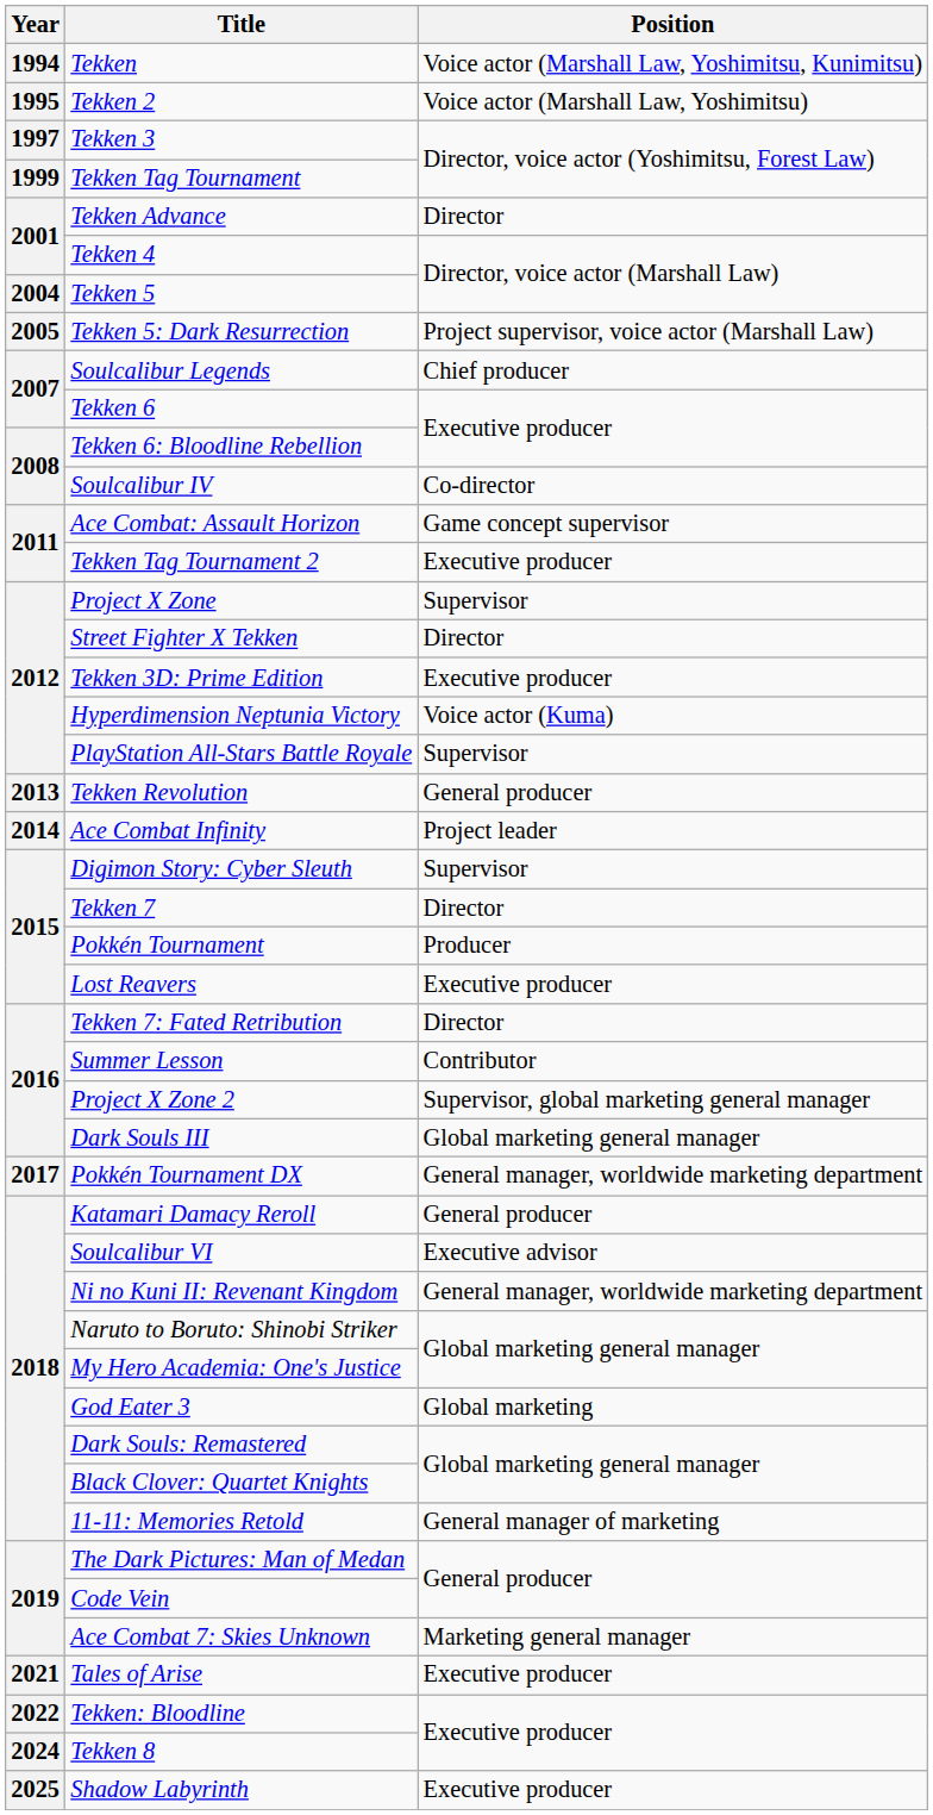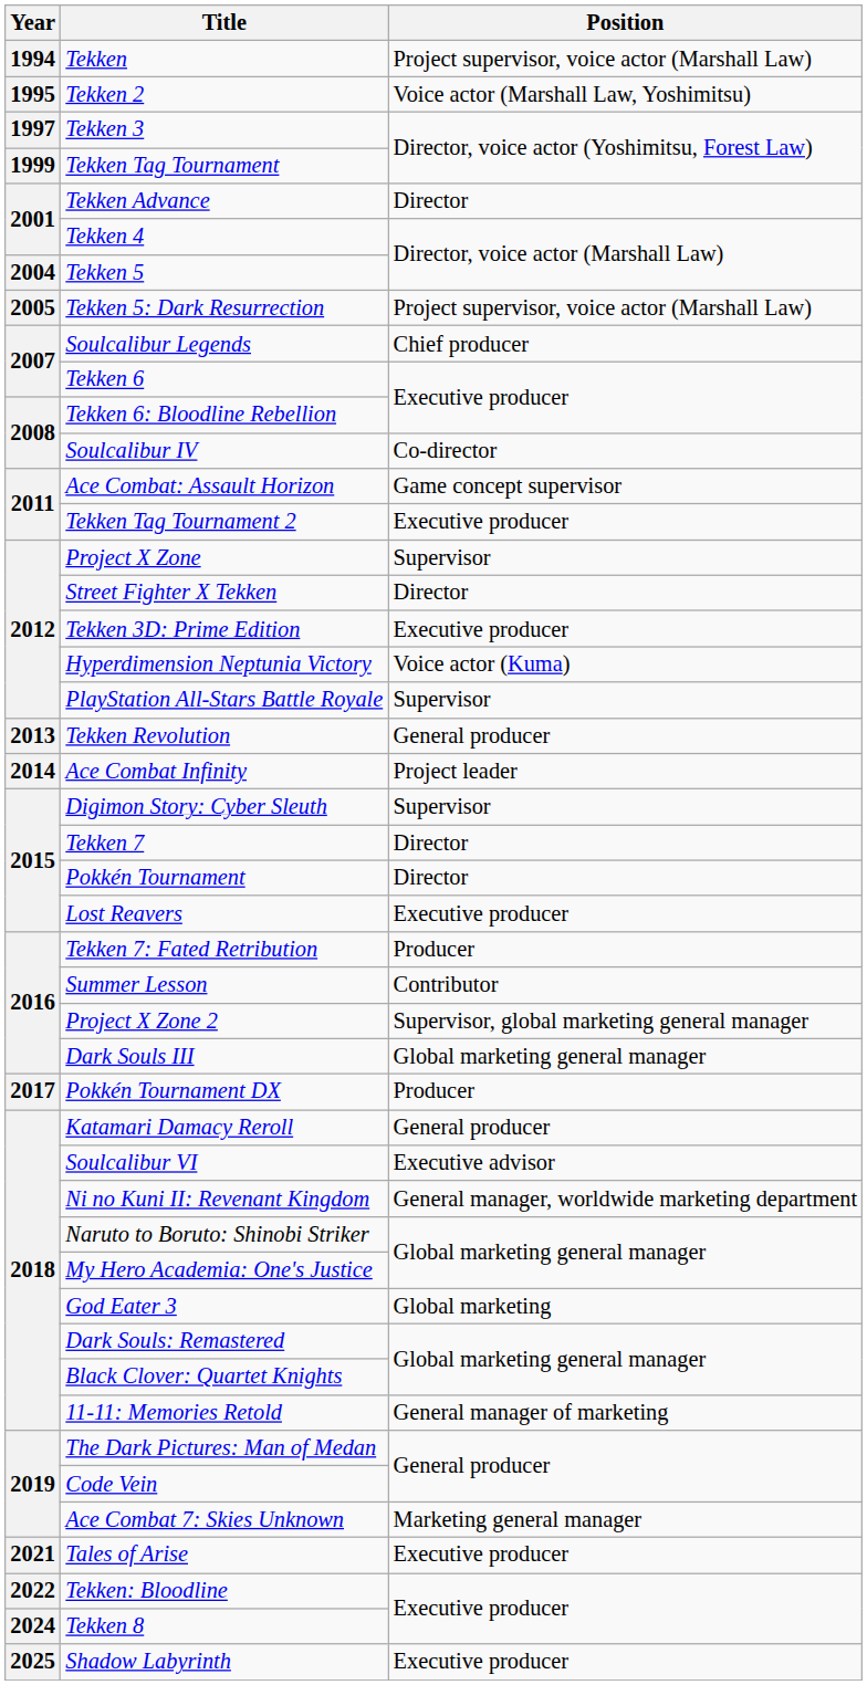 <table class="wikitable sortable">
 <tr>
 <th>Year</th>
 <th>Title</th>
 <th>Position</th>
 </tr>
 <tr>
 <th>1994</th>
 <td><em><a href='#'>Tekken</a></em></td>
-<td>Voice actor (<a href='#'>Marshall Law</a>, <a href='#'>Yoshimitsu</a>, <a href='#'>Kunimitsu</a>)</td>
+<td>Project supervisor, voice actor (Marshall Law)</td>
 </tr>
 <tr>
 <th>1995</th>
 <td><em><a href='#'>Tekken 2</a></em></td>
 <td>Voice actor (Marshall Law, Yoshimitsu)</td>
 </tr>
 <tr>
 <th>1997</th>
 <td><em><a href='#'>Tekken 3</a></em></td>
 <td rowspan="2">Director, voice actor (Yoshimitsu, <a href='#'>Forest Law</a>)</td>
 </tr>
 <tr>
 <th>1999</th>
 <td><em><a href='#'>Tekken Tag Tournament</a></em></td>
 </tr>
 <tr>
 <th rowspan="2">2001</th>
 <td><em><a href='#'>Tekken Advance</a></em></td>
 <td>Director</td>
 </tr>
 <tr>
 <td><em><a href='#'>Tekken 4</a></em></td>
 <td rowspan="2">Director, voice actor (Marshall Law)</td>
 </tr>
 <tr>
 <th>2004</th>
 <td><em><a href='#'>Tekken 5</a></em></td>
 </tr>
 <tr>
 <th>2005</th>
 <td><em><a href='#'>Tekken 5: Dark Resurrection</a></em></td>
 <td>Project supervisor, voice actor (Marshall Law)</td>
 </tr>
 <tr>
 <th rowspan="2">2007</th>
 <td><em><a href='#'>Soulcalibur Legends</a></em></td>
 <td>Chief producer</td>
 </tr>
 <tr>
 <td><em><a href='#'>Tekken 6</a></em></td>
 <td rowspan="2">Executive producer</td>
 </tr>
 <tr>
 <th rowspan="2">2008</th>
 <td><em><a href='#'>Tekken 6: Bloodline Rebellion</a></em></td>
 </tr>
 <tr>
 <td><em><a href='#'>Soulcalibur IV</a></em></td>
 <td>Co-director</td>
 </tr>
 <tr>
 <th rowspan="2">2011</th>
 <td><em><a href='#'>Ace Combat: Assault Horizon</a></em></td>
 <td>Game concept supervisor</td>
 </tr>
 <tr>
 <td><em><a href='#'>Tekken Tag Tournament 2</a></em></td>
 <td>Executive producer</td>
 </tr>
 <tr>
 <th rowspan="5">2012</th>
 <td><em><a href='#'>Project X Zone</a></em></td>
 <td>Supervisor</td>
 </tr>
 <tr>
 <td><em><a href='#'>Street Fighter X Tekken</a></em></td>
 <td>Director</td>
 </tr>
 <tr>
 <td><em><a href='#'>Tekken 3D: Prime Edition</a></em></td>
 <td>Executive producer</td>
 </tr>
 <tr>
 <td><em><a href='#'>Hyperdimension Neptunia Victory</a></em></td>
 <td>Voice actor (<a href='#'>Kuma</a>)</td>
 </tr>
 <tr>
 <td><em><a href='#'>PlayStation All-Stars Battle Royale</a></em></td>
 <td>Supervisor</td>
 </tr>
 <tr>
 <th>2013</th>
 <td><em><a href='#'>Tekken Revolution</a></em></td>
 <td>General producer</td>
 </tr>
 <tr>
 <th>2014</th>
 <td><em><a href='#'>Ace Combat Infinity</a></em></td>
 <td>Project leader</td>
 </tr>
 <tr>
 <th rowspan="4">2015</th>
 <td><em><a href='#'>Digimon Story: Cyber Sleuth</a></em></td>
 <td>Supervisor</td>
 </tr>
 <tr>
 <td><em><a href='#'>Tekken 7</a></em></td>
 <td>Director</td>
 </tr>
 <tr>
 <td><em><a href='#'>Pokkén Tournament</a></em></td>
-<td>Producer</td>
+<td>Director</td>
 </tr>
 <tr>
 <td><em><a href='#'>Lost Reavers</a></em></td>
 <td>Executive producer</td>
 </tr>
 <tr>
 <th rowspan="4">2016</th>
 <td><em><a href='#'>Tekken 7: Fated Retribution</a></em></td>
-<td>Director</td>
+<td>Producer</td>
 </tr>
 <tr>
 <td><em><a href='#'>Summer Lesson</a></em></td>
 <td>Contributor</td>
 </tr>
 <tr>
 <td><em><a href='#'>Project X Zone 2</a></em></td>
 <td>Supervisor, global marketing general manager</td>
 </tr>
 <tr>
 <td><em><a href='#'>Dark Souls III</a></em></td>
 <td>Global marketing general manager</td>
 </tr>
 <tr>
 <th>2017</th>
 <td><em><a href='#'>Pokkén Tournament DX</a></em></td>
-<td>General manager, worldwide marketing department</td>
+<td>Producer</td>
 </tr>
 <tr>
 <th rowspan="9">2018</th>
 <td><em><a href='#'>Katamari Damacy Reroll</a></em></td>
 <td>General producer</td>
 </tr>
 <tr>
 <td><em><a href='#'>Soulcalibur VI</a></em></td>
 <td>Executive advisor</td>
 </tr>
 <tr>
 <td><em><a href='#'>Ni no Kuni II: Revenant Kingdom</a></em></td>
 <td>General manager, worldwide marketing department</td>
 </tr>
 <tr>
 <td><em>Naruto to Boruto: Shinobi Striker</em></td>
 <td rowspan="2">Global marketing general manager</td>
 </tr>
 <tr>
 <td><em><a href='#'>My Hero Academia: One's Justice</a></em></td>
 </tr>
 <tr>
 <td><em><a href='#'>God Eater 3</a></em></td>
 <td>Global marketing</td>
 </tr>
 <tr>
 <td><em><a href='#'>Dark Souls: Remastered</a></em></td>
 <td rowspan="2">Global marketing general manager</td>
 </tr>
 <tr>
 <td><em><a href='#'>Black Clover: Quartet Knights</a></em></td>
 </tr>
 <tr>
 <td><em><a href='#'>11-11: Memories Retold</a></em></td>
 <td>General manager of marketing</td>
 </tr>
 <tr>
 <th rowspan="3">2019</th>
 <td><em><a href='#'>The Dark Pictures: Man of Medan</a></em></td>
 <td rowspan="2">General producer</td>
 </tr>
 <tr>
 <td><em><a href='#'>Code Vein</a></em></td>
 </tr>
 <tr>
 <td><em><a href='#'>Ace Combat 7: Skies Unknown</a></em></td>
 <td>Marketing general manager</td>
 </tr>
 <tr>
 <th>2021</th>
 <td><em><a href='#'>Tales of Arise</a></em></td>
 <td>Executive producer</td>
 </tr>
 <tr>
 <th>2022</th>
 <td><em><a href='#'>Tekken: Bloodline</a></em></td>
 <td rowspan="2">Executive producer</td>
 </tr>
 <tr>
 <th>2024</th>
 <td><em><a href='#'>Tekken 8</a></em></td>
 </tr>
 <tr>
 <th>2025</th>
 <td><em><a href='#'>Shadow Labyrinth</a></em></td>
 <td rowspan="2">Executive producer</td>
 </tr>
 </table>
